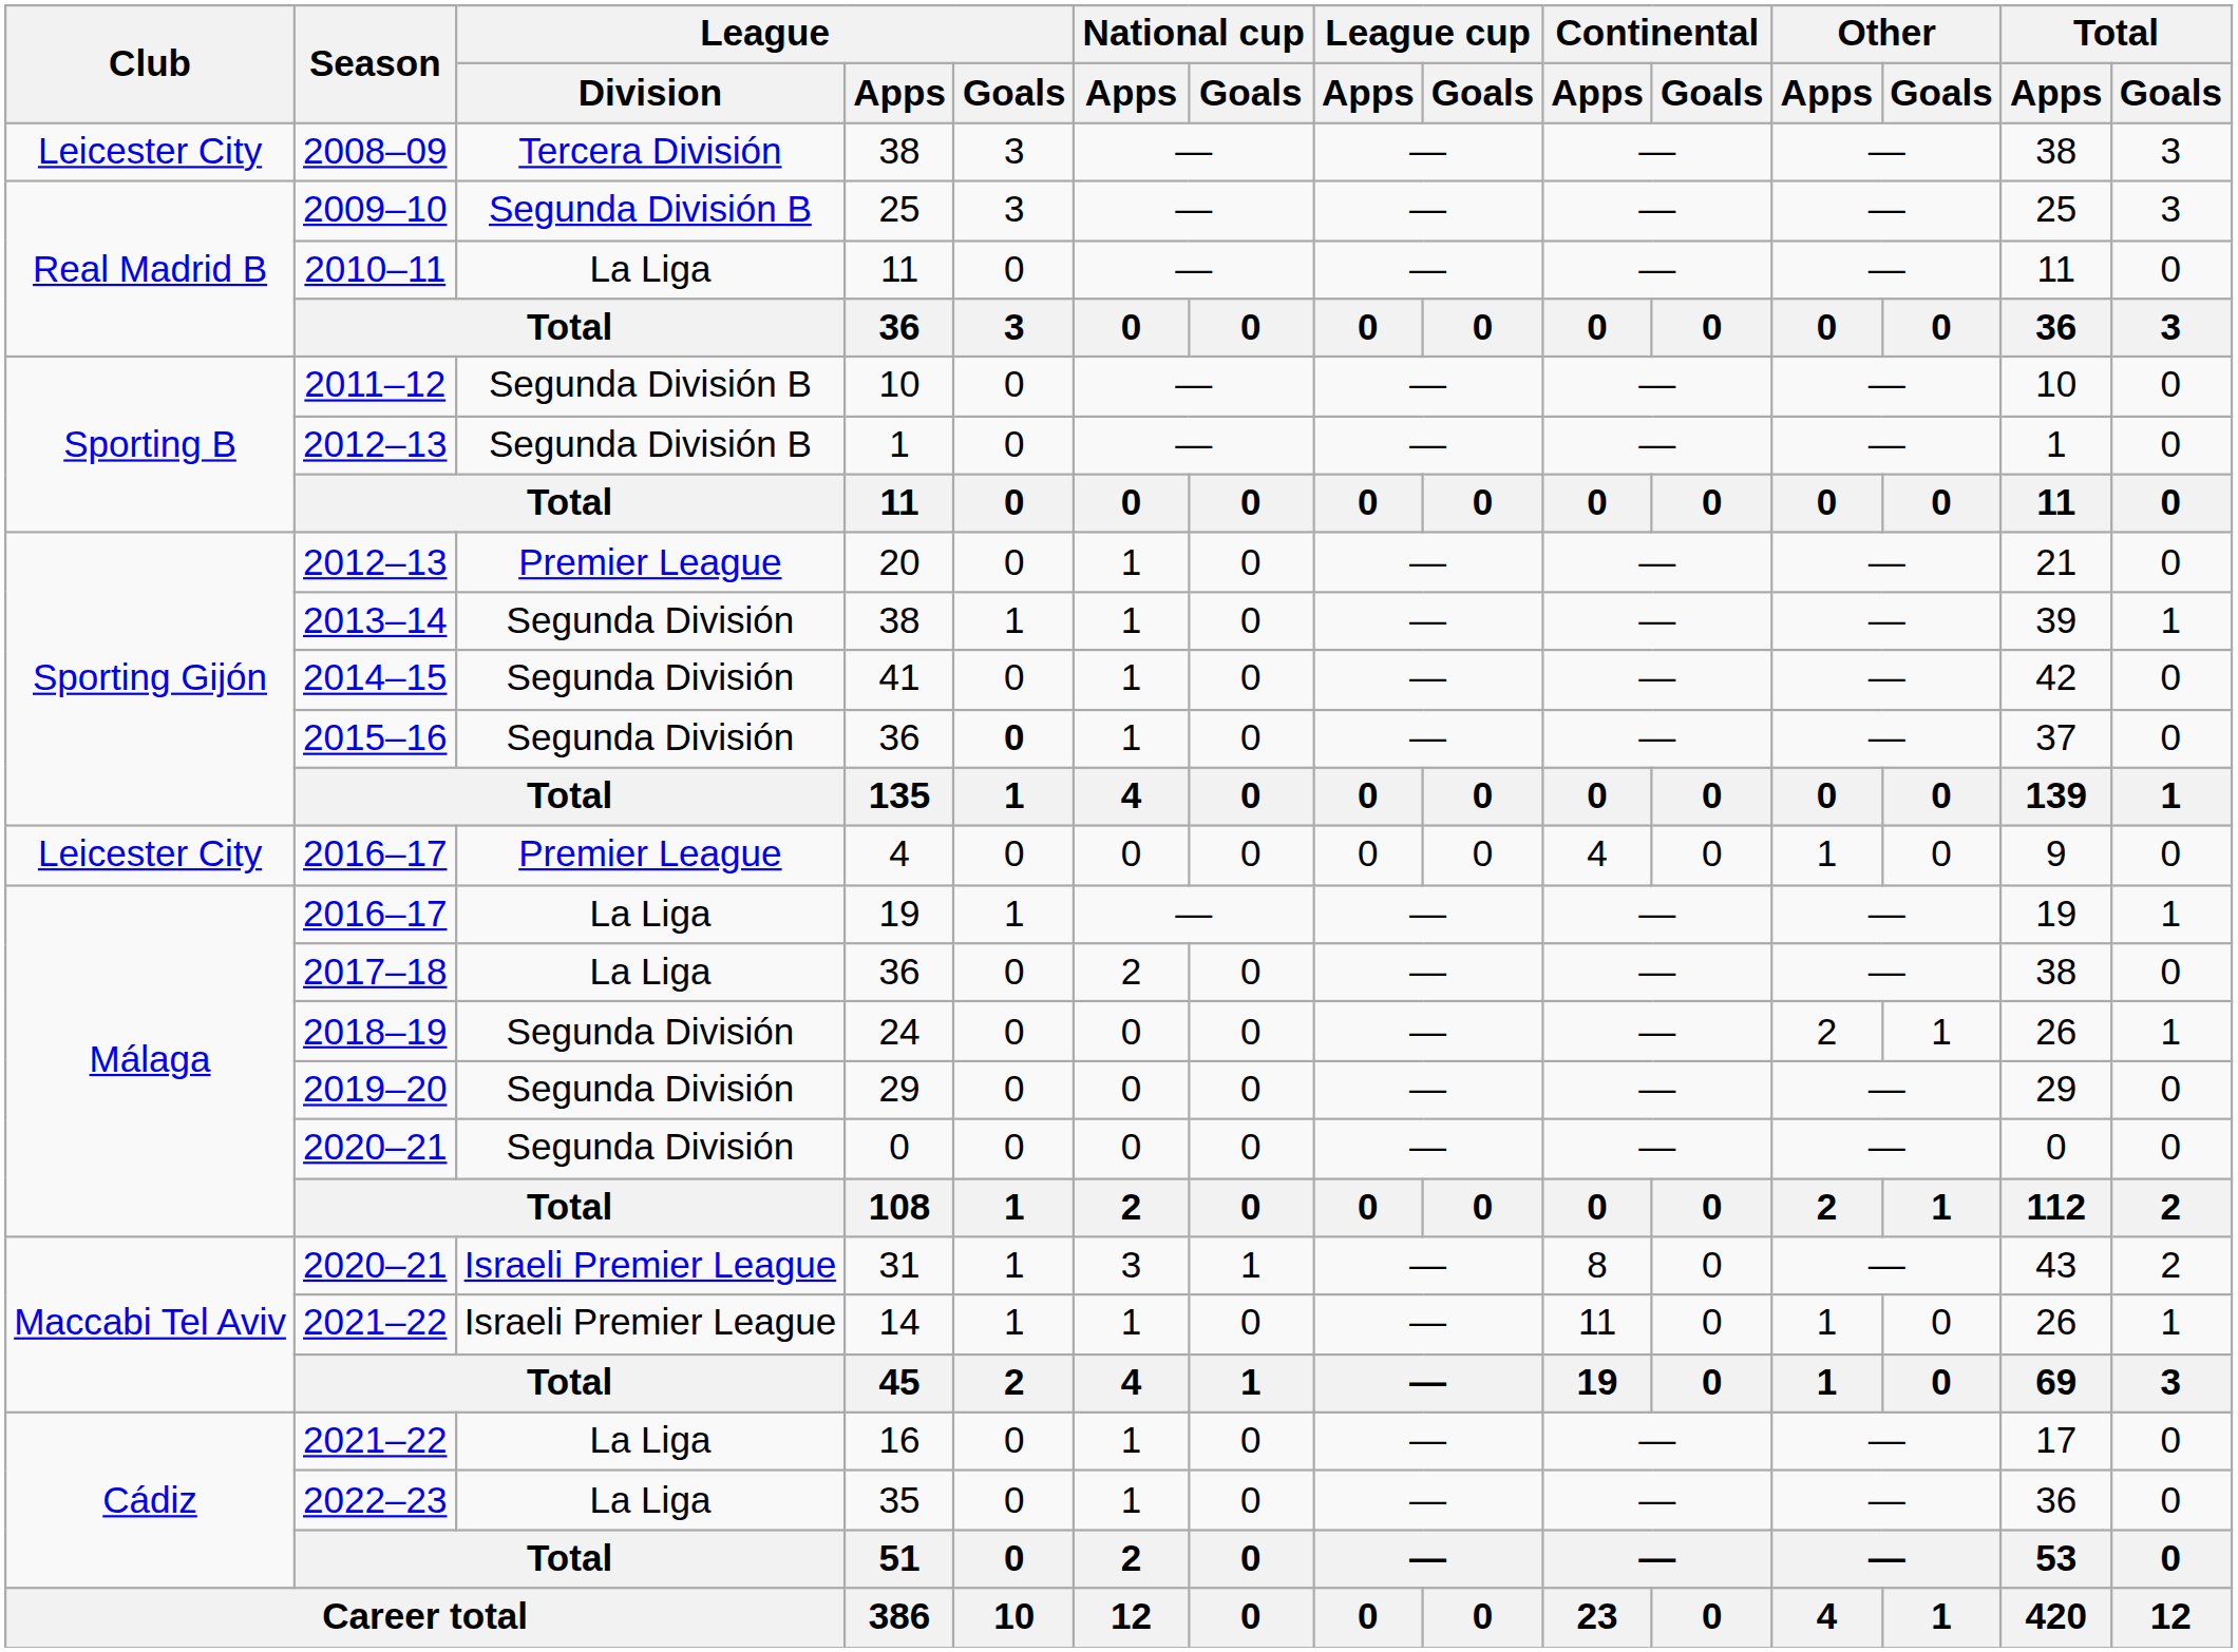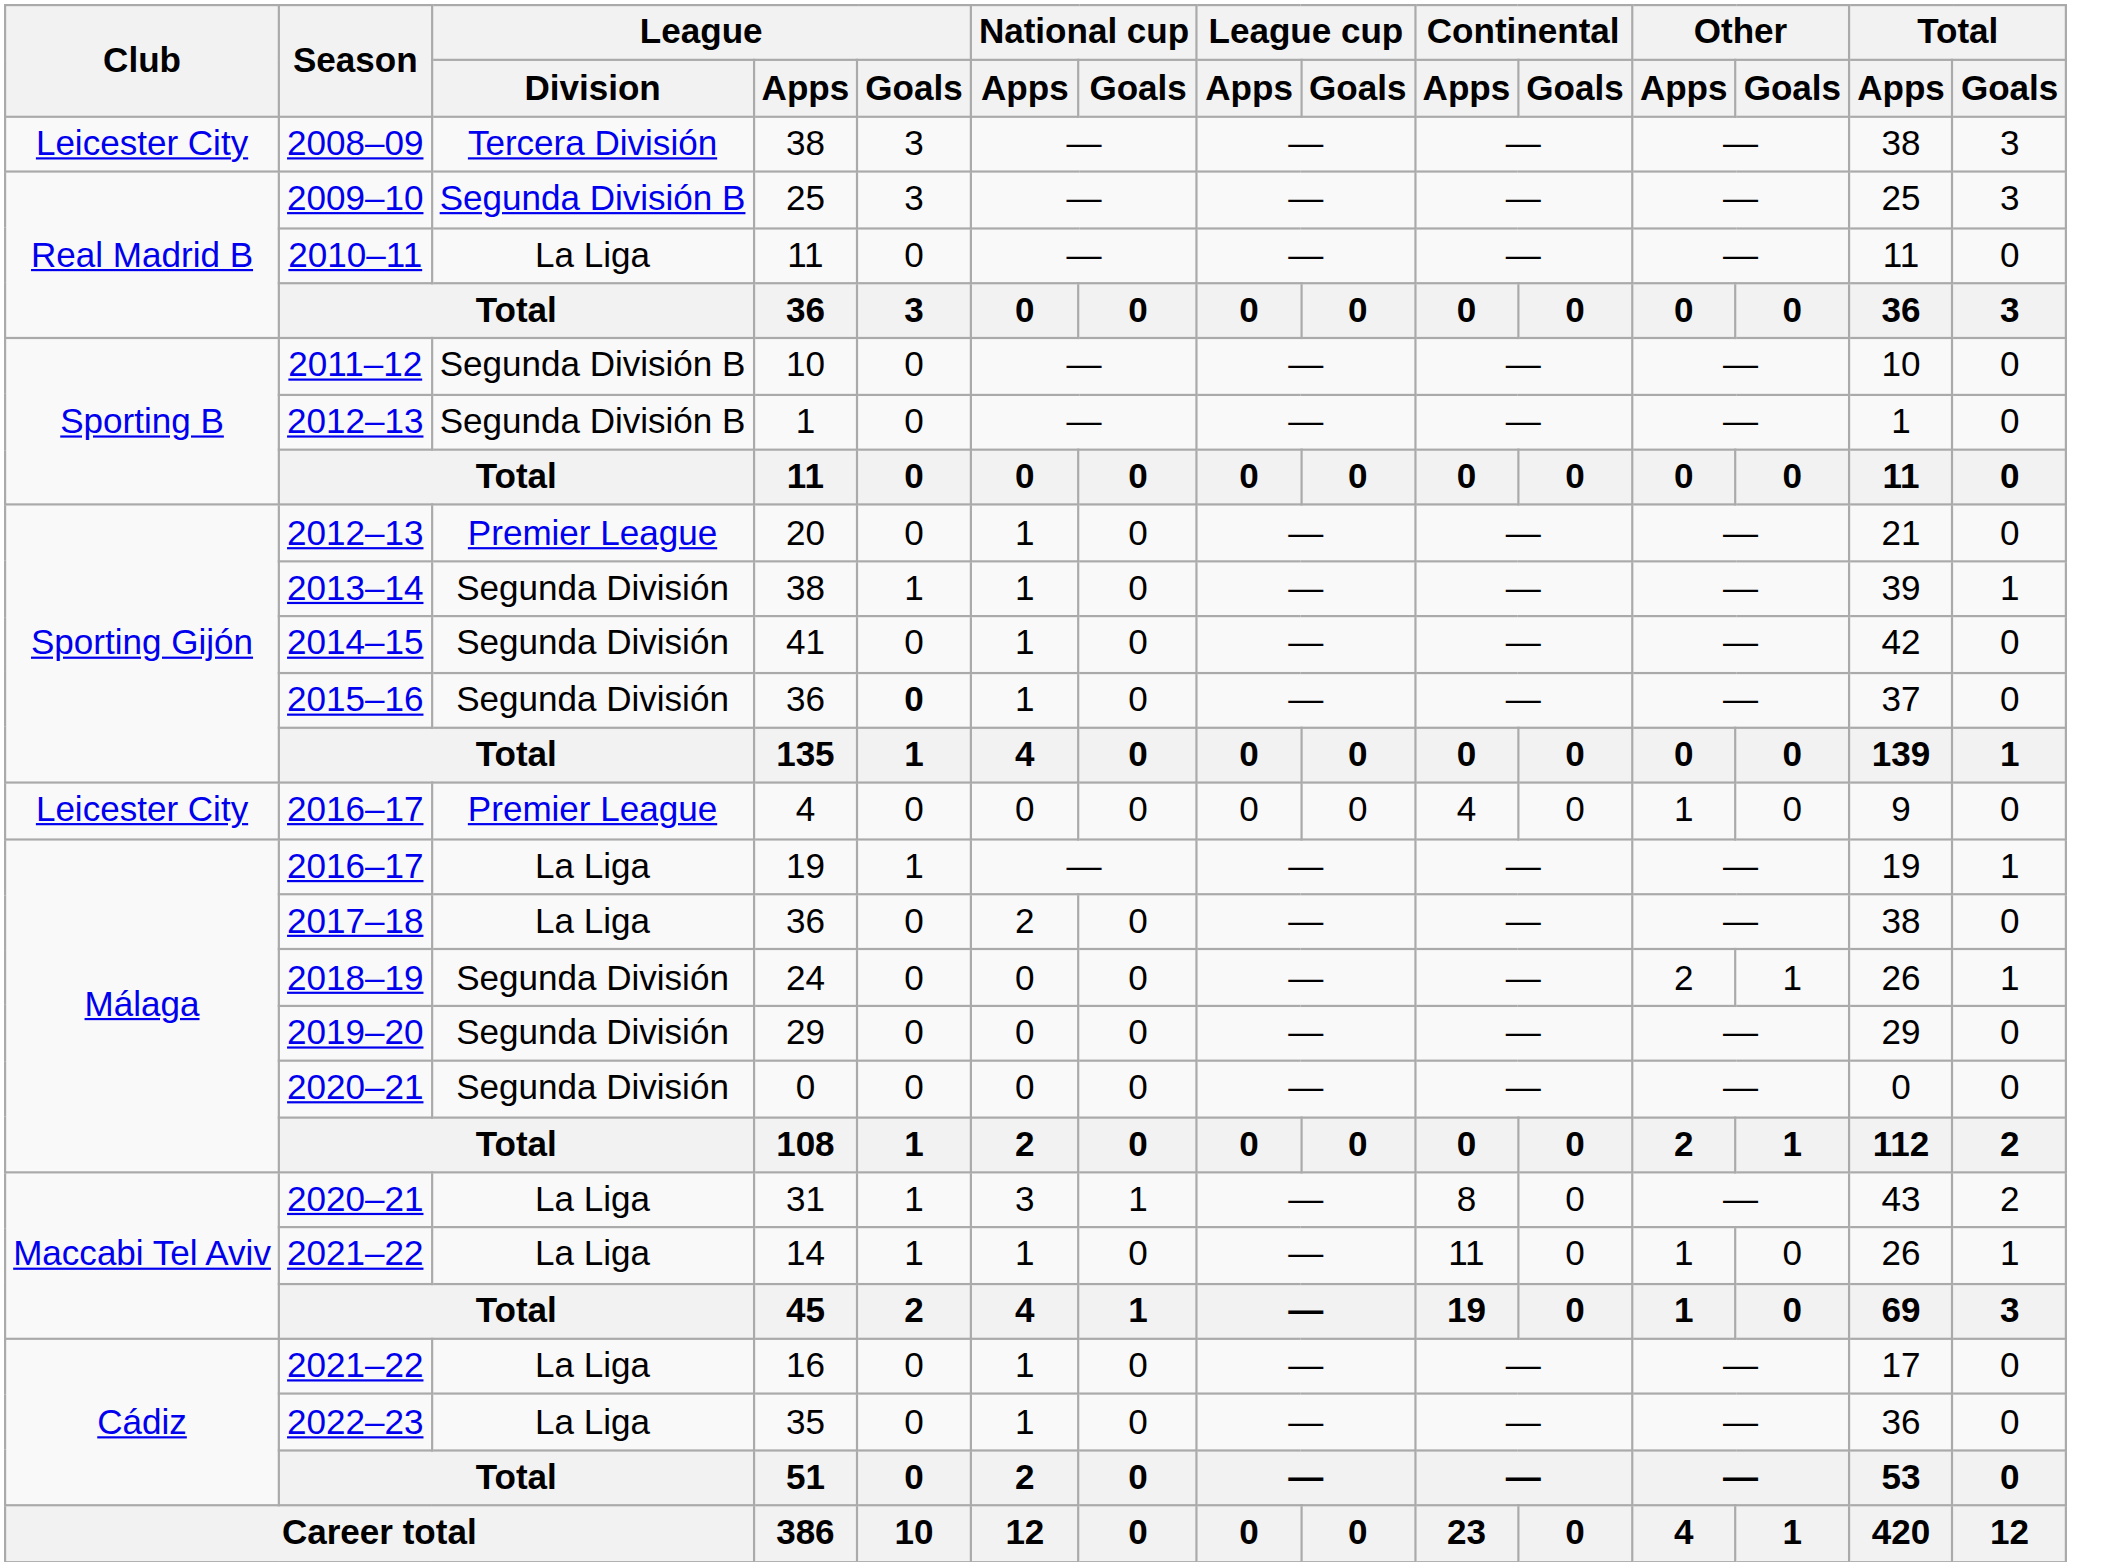 <table class="wikitable" style="text-align: center;">
 <tr>
 <th rowspan="2">Club</th>
 <th rowspan="2">Season</th>
 <th colspan="3">League</th>
 <th colspan="2">National cup</th>
 <th colspan="2">League cup</th>
 <th colspan="2">Continental</th>
 <th colspan="2">Other</th>
 <th colspan="2">Total</th>
 </tr>
 <tr>
 <th>Division</th>
 <th>Apps</th>
 <th>Goals</th>
 <th>Apps</th>
 <th>Goals</th>
 <th>Apps</th>
 <th>Goals</th>
 <th>Apps</th>
 <th>Goals</th>
 <th>Apps</th>
 <th>Goals</th>
 <th>Apps</th>
 <th>Goals</th>
 </tr>
 <tr>
 <td><a href='#'>Leicester City</a></td>
 <td><a href='#'>2008–09</a></td>
 <td><a href='#'>Tercera División</a></td>
 <td>38</td>
 <td>3</td>
 <td colspan="2">—</td>
 <td colspan="2">—</td>
 <td colspan="2">—</td>
 <td colspan="2">—</td>
 <td>38</td>
 <td>3</td>
 </tr>
 <tr>
 <td rowspan="3"><a href='#'>Real Madrid B</a></td>
 <td><a href='#'>2009–10</a></td>
 <td><a href='#'>Segunda División B</a></td>
 <td>25</td>
 <td>3</td>
 <td colspan="2">—</td>
 <td colspan="2">—</td>
 <td colspan="2">—</td>
 <td colspan="2">—</td>
 <td>25</td>
 <td>3</td>
 </tr>
 <tr>
 <td><a href='#'>2010–11</a></td>
 <td>La Liga</td>
 <td>11</td>
 <td>0</td>
 <td colspan="2">—</td>
 <td colspan="2">—</td>
 <td colspan="2">—</td>
 <td colspan="2">—</td>
 <td>11</td>
 <td>0</td>
 </tr>
 <tr>
 <th colspan="2">Total</th>
 <th>36</th>
 <th>3</th>
 <th>0</th>
 <th>0</th>
 <th>0</th>
 <th>0</th>
 <th>0</th>
 <th>0</th>
 <th>0</th>
 <th>0</th>
 <th>36</th>
 <th>3</th>
 </tr>
 <tr>
 <td rowspan="3"><a href='#'>Sporting B</a></td>
 <td><a href='#'>2011–12</a></td>
 <td>Segunda División B</td>
 <td>10</td>
 <td>0</td>
 <td colspan="2">—</td>
 <td colspan="2">—</td>
 <td colspan="2">—</td>
 <td colspan="2">—</td>
 <td>10</td>
 <td>0</td>
 </tr>
 <tr>
 <td><a href='#'>2012–13</a></td>
 <td>Segunda División B</td>
 <td>1</td>
 <td>0</td>
 <td colspan="2">—</td>
 <td colspan="2">—</td>
 <td colspan="2">—</td>
 <td colspan="2">—</td>
 <td>1</td>
 <td>0</td>
 </tr>
 <tr>
 <th colspan="2">Total</th>
 <th>11</th>
 <th>0</th>
 <th>0</th>
 <th>0</th>
 <th>0</th>
 <th>0</th>
 <th>0</th>
 <th>0</th>
 <th>0</th>
 <th>0</th>
 <th>11</th>
 <th>0</th>
 </tr>
 <tr>
 <td rowspan="5"><a href='#'>Sporting Gijón</a></td>
 <td><a href='#'>2012–13</a></td>
 <td><a href='#'>Premier League</a></td>
 <td>20</td>
 <td>0</td>
 <td>1</td>
 <td>0</td>
 <td colspan="2">—</td>
 <td colspan="2">—</td>
 <td colspan="2">—</td>
 <td>21</td>
 <td>0</td>
 </tr>
 <tr>
 <td><a href='#'>2013–14</a></td>
 <td>Segunda División</td>
 <td>38</td>
 <td>1</td>
 <td>1</td>
 <td>0</td>
 <td colspan="2">—</td>
 <td colspan="2">—</td>
 <td colspan="2">—</td>
 <td>39</td>
 <td>1</td>
 </tr>
 <tr>
 <td><a href='#'>2014–15</a></td>
 <td>Segunda División</td>
 <td>41</td>
 <td>0</td>
 <td>1</td>
 <td>0</td>
 <td colspan="2">—</td>
 <td colspan="2">—</td>
 <td colspan="2">—</td>
 <td>42</td>
 <td>0</td>
 </tr>
 <tr>
 <td><a href='#'>2015–16</a></td>
 <td>Segunda División</td>
 <td>36</td>
 <td><strong>0</strong></td>
 <td>1</td>
 <td>0</td>
 <td colspan="2">—</td>
 <td colspan="2">—</td>
 <td colspan="2">—</td>
 <td>37</td>
 <td>0</td>
 </tr>
 <tr>
 <th colspan="2">Total</th>
 <th>135</th>
 <th>1</th>
 <th>4</th>
 <th>0</th>
 <th>0</th>
 <th>0</th>
 <th>0</th>
 <th>0</th>
 <th>0</th>
 <th>0</th>
 <th>139</th>
 <th>1</th>
 </tr>
 <tr>
 <td><a href='#'>Leicester City</a></td>
 <td><a href='#'>2016–17</a></td>
 <td><a href='#'>Premier League</a></td>
 <td>4</td>
 <td>0</td>
 <td>0</td>
 <td>0</td>
 <td>0</td>
 <td>0</td>
 <td>4</td>
 <td>0</td>
 <td>1</td>
 <td>0</td>
 <td>9</td>
 <td>0</td>
 </tr>
 <tr>
 <td rowspan="6"><a href='#'>Málaga</a></td>
 <td><a href='#'>2016–17</a></td>
 <td>La Liga</td>
 <td>19</td>
 <td>1</td>
 <td colspan="2">—</td>
 <td colspan="2">—</td>
 <td colspan="2">—</td>
 <td colspan="2">—</td>
 <td>19</td>
 <td>1</td>
 </tr>
 <tr>
 <td><a href='#'>2017–18</a></td>
 <td>La Liga</td>
 <td>36</td>
 <td>0</td>
 <td>2</td>
 <td>0</td>
 <td colspan="2">—</td>
 <td colspan="2">—</td>
 <td colspan="2">—</td>
 <td>38</td>
 <td>0</td>
 </tr>
 <tr>
 <td><a href='#'>2018–19</a></td>
 <td>Segunda División</td>
 <td>24</td>
 <td>0</td>
 <td>0</td>
 <td>0</td>
 <td colspan="2">—</td>
 <td colspan="2">—</td>
 <td>2</td>
 <td>1</td>
 <td>26</td>
 <td>1</td>
 </tr>
 <tr>
 <td><a href='#'>2019–20</a></td>
 <td>Segunda División</td>
 <td>29</td>
 <td>0</td>
 <td>0</td>
 <td>0</td>
 <td colspan="2">—</td>
 <td colspan="2">—</td>
 <td colspan="2">—</td>
 <td>29</td>
 <td>0</td>
 </tr>
 <tr>
 <td><a href='#'>2020–21</a></td>
 <td>Segunda División</td>
 <td>0</td>
 <td>0</td>
 <td>0</td>
 <td>0</td>
 <td colspan="2">—</td>
 <td colspan="2">—</td>
 <td colspan="2">—</td>
 <td>0</td>
 <td>0</td>
 </tr>
 <tr>
 <th colspan="2">Total</th>
 <th>108</th>
 <th>1</th>
 <th>2</th>
 <th>0</th>
 <th>0</th>
 <th>0</th>
 <th>0</th>
 <th>0</th>
 <th>2</th>
 <th>1</th>
 <th>112</th>
 <th>2</th>
 </tr>
 <tr>
 <td rowspan="3"><a href='#'>Maccabi Tel Aviv</a></td>
 <td><a href='#'>2020–21</a></td>
-<td><a href='#'>Israeli Premier League</a></td>
+<td>La Liga</td>
 <td>31</td>
 <td>1</td>
 <td>3</td>
 <td>1</td>
 <td colspan="2">—</td>
 <td>8</td>
 <td>0</td>
 <td colspan="2">—</td>
 <td>43</td>
 <td>2</td>
 </tr>
 <tr>
 <td><a href='#'>2021–22</a></td>
-<td>Israeli Premier League</td>
+<td>La Liga</td>
 <td>14</td>
 <td>1</td>
 <td>1</td>
 <td>0</td>
 <td colspan="2">—</td>
 <td>11</td>
 <td>0</td>
 <td>1</td>
 <td>0</td>
 <td>26</td>
 <td>1</td>
 </tr>
 <tr>
 <th colspan="2">Total</th>
 <th>45</th>
 <th>2</th>
 <th>4</th>
 <th>1</th>
 <th colspan="2">—</th>
 <th>19</th>
 <th>0</th>
 <th>1</th>
 <th>0</th>
 <th>69</th>
 <th>3</th>
 </tr>
 <tr>
 <td rowspan="3"><a href='#'>Cádiz</a></td>
 <td><a href='#'>2021–22</a></td>
 <td>La Liga</td>
 <td>16</td>
 <td>0</td>
 <td>1</td>
 <td>0</td>
 <td colspan="2">—</td>
 <td colspan="2">—</td>
 <td colspan="2">—</td>
 <td>17</td>
 <td>0</td>
 </tr>
 <tr>
 <td><a href='#'>2022–23</a></td>
 <td>La Liga</td>
 <td>35</td>
 <td>0</td>
 <td>1</td>
 <td>0</td>
 <td colspan="2">—</td>
 <td colspan="2">—</td>
 <td colspan="2">—</td>
 <td>36</td>
 <td>0</td>
 </tr>
 <tr>
 <th colspan="2">Total</th>
 <th>51</th>
 <th>0</th>
 <th>2</th>
 <th>0</th>
 <th colspan="2">—</th>
 <th colspan="2">—</th>
 <th colspan="2">—</th>
 <th>53</th>
 <th>0</th>
 </tr>
 <tr>
 <th colspan="3">Career total</th>
 <th>386</th>
 <th>10</th>
 <th>12</th>
 <th>0</th>
 <th>0</th>
 <th>0</th>
 <th>23</th>
 <th>0</th>
 <th>4</th>
 <th>1</th>
 <th>420</th>
 <th>12</th>
 </tr>
 </table>
